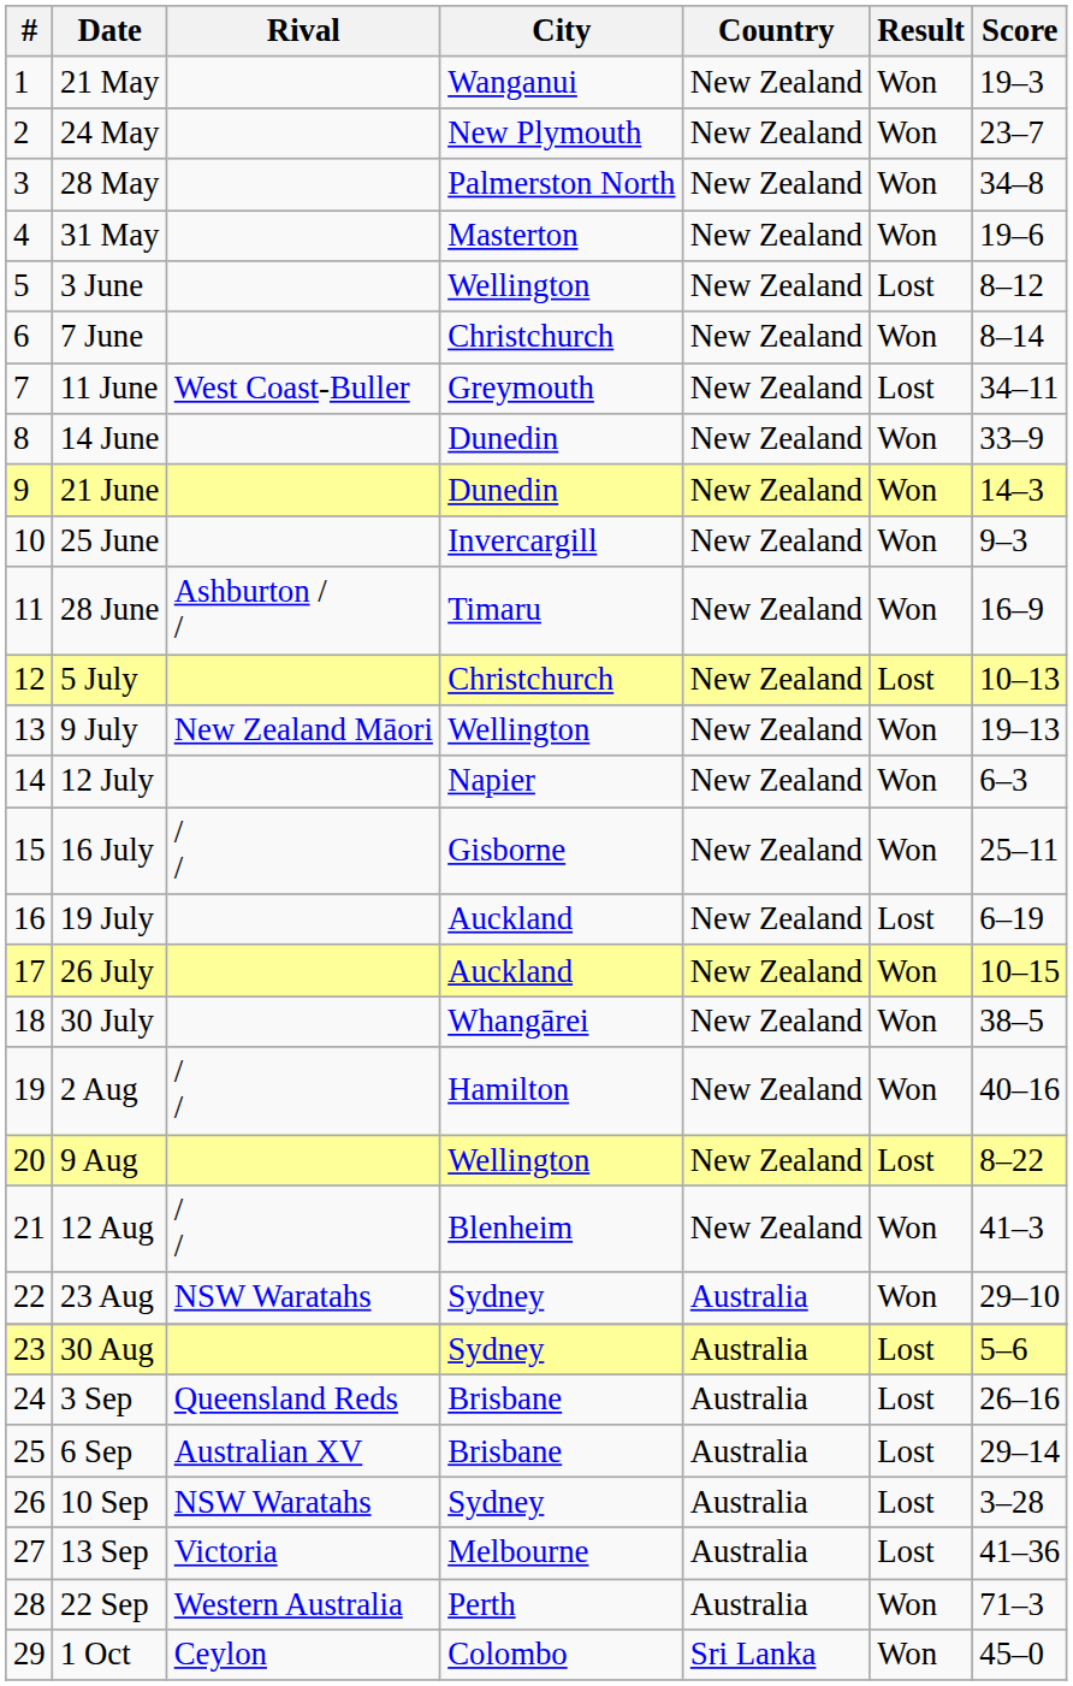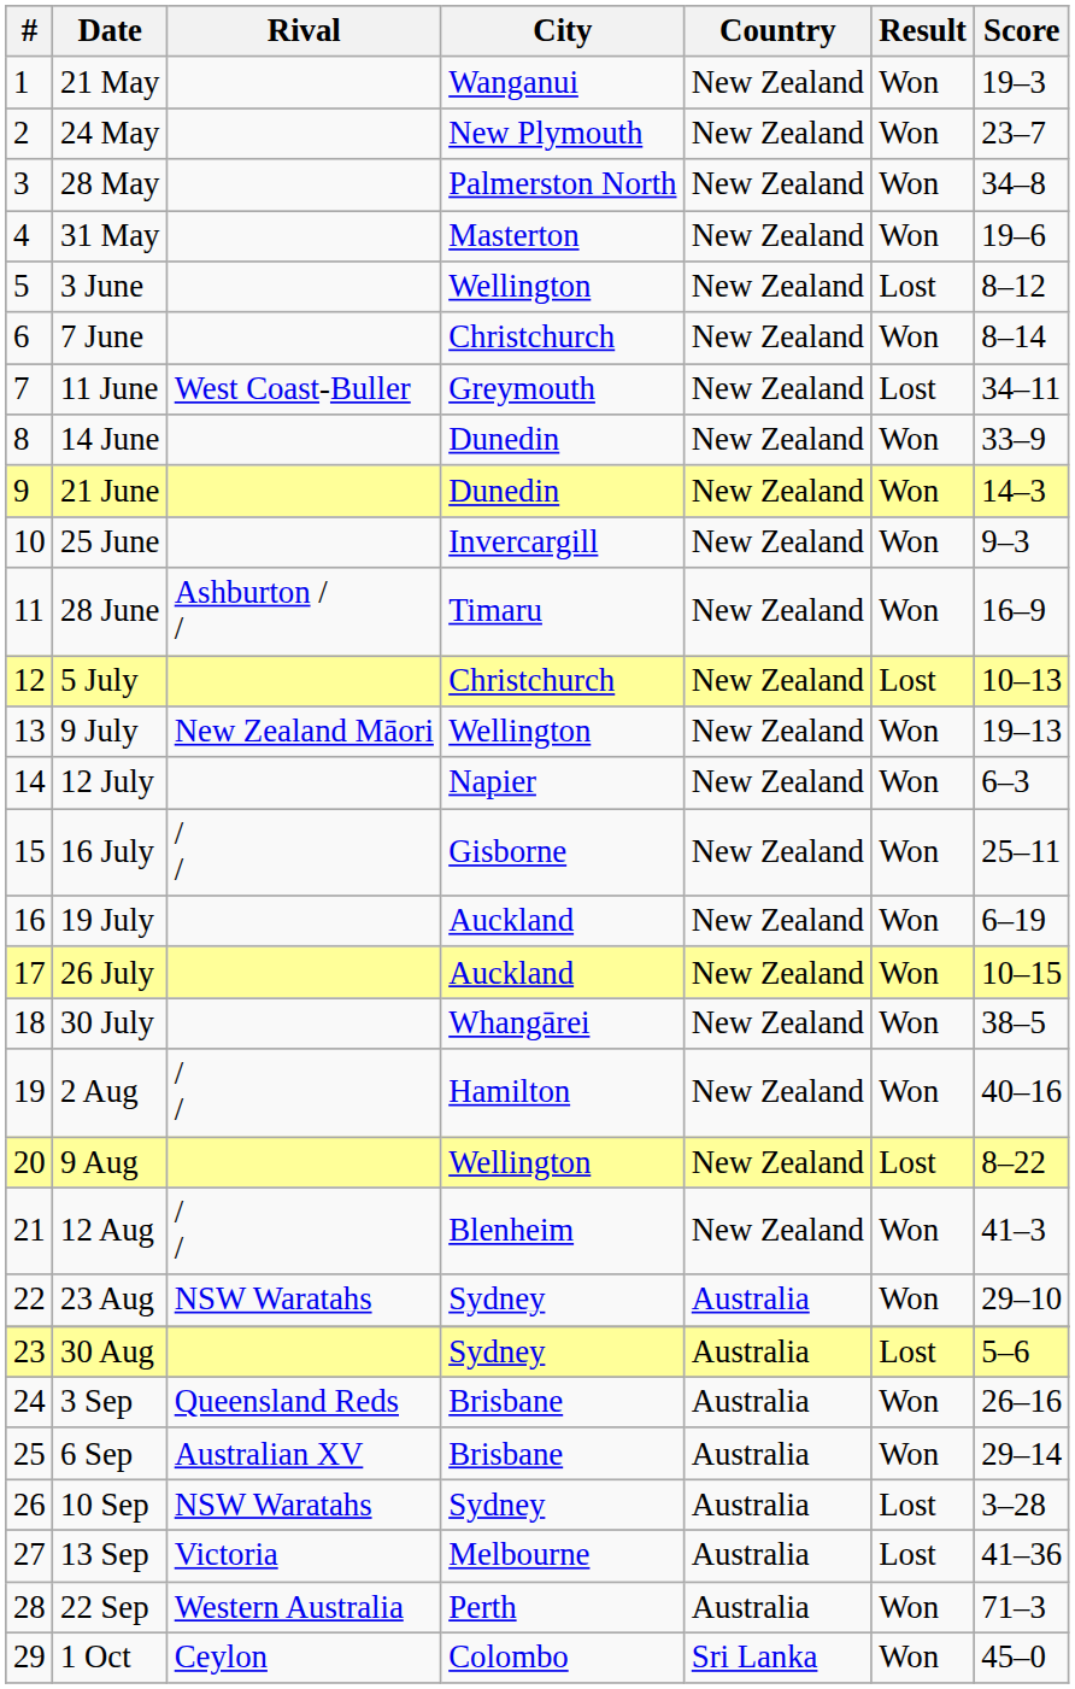 <table class="wikitable sortable" style="text-align:left; width: px">
 <tr>
 <th width= px>#</th>
 <th width= px>Date</th>
 <th width= px>Rival</th>
 <th width= px>City</th>
 <th width= px>Country</th>
 <th width= px>Result</th>
 <th width= px>Score</th>
 </tr>
 <tr>
 <td>1</td>
 <td>21 May</td>
 <td></td>
 <td><a href='#'>Wanganui</a></td>
 <td>New Zealand</td>
 <td>Won</td>
 <td>19–3</td>
 </tr>
 <tr>
 <td>2</td>
 <td>24 May</td>
 <td></td>
 <td><a href='#'>New Plymouth</a></td>
 <td>New Zealand</td>
 <td>Won</td>
 <td>23–7</td>
 </tr>
 <tr>
 <td>3</td>
 <td>28 May</td>
 <td></td>
 <td><a href='#'>Palmerston North</a></td>
 <td>New Zealand</td>
 <td>Won</td>
 <td>34–8</td>
 </tr>
 <tr>
 <td>4</td>
 <td>31 May</td>
 <td></td>
 <td><a href='#'>Masterton</a></td>
 <td>New Zealand</td>
 <td>Won</td>
 <td>19–6</td>
 </tr>
 <tr>
 <td>5</td>
 <td>3 June</td>
 <td></td>
 <td><a href='#'>Wellington</a></td>
 <td>New Zealand</td>
 <td>Lost</td>
 <td>8–12</td>
 </tr>
 <tr>
 <td>6</td>
 <td>7 June</td>
 <td></td>
 <td><a href='#'>Christchurch</a></td>
 <td>New Zealand</td>
 <td>Won</td>
 <td>8–14</td>
 </tr>
 <tr>
 <td>7</td>
 <td>11 June</td>
 <td> <a href='#'>West Coast</a>-<a href='#'>Buller</a></td>
 <td><a href='#'>Greymouth</a></td>
 <td>New Zealand</td>
 <td>Lost</td>
 <td>34–11</td>
 </tr>
 <tr>
 <td>8</td>
 <td>14 June</td>
 <td></td>
 <td><a href='#'>Dunedin</a></td>
 <td>New Zealand</td>
 <td>Won</td>
 <td>33–9</td>
 </tr>
 <tr bgcolor=#ffff99>
 <td>9</td>
 <td>21 June</td>
 <td></td>
 <td><a href='#'>Dunedin</a></td>
 <td>New Zealand</td>
 <td>Won</td>
 <td>14–3</td>
 </tr>
 <tr>
 <td>10</td>
 <td>25 June</td>
 <td></td>
 <td><a href='#'>Invercargill</a></td>
 <td>New Zealand</td>
 <td>Won</td>
 <td>9–3</td>
 </tr>
 <tr>
 <td>11</td>
 <td>28 June</td>
 <td> <a href='#'>Ashburton</a> /<br> /<br></td>
 <td><a href='#'>Timaru</a></td>
 <td>New Zealand</td>
 <td>Won</td>
 <td>16–9</td>
 </tr>
 <tr bgcolor=#ffff99>
 <td>12</td>
 <td>5 July</td>
 <td></td>
 <td><a href='#'>Christchurch</a></td>
 <td>New Zealand</td>
 <td>Lost</td>
 <td>10–13</td>
 </tr>
 <tr>
 <td>13</td>
 <td>9 July</td>
 <td> <a href='#'>New Zealand Māori</a></td>
 <td><a href='#'>Wellington</a></td>
 <td>New Zealand</td>
 <td>Won</td>
 <td>19–13</td>
 </tr>
 <tr>
 <td>14</td>
 <td>12 July</td>
 <td></td>
 <td><a href='#'>Napier</a></td>
 <td>New Zealand</td>
 <td>Won</td>
 <td>6–3</td>
 </tr>
 <tr>
 <td>15</td>
 <td>16 July</td>
 <td> /<br> /<br></td>
 <td><a href='#'>Gisborne</a></td>
 <td>New Zealand</td>
 <td>Won</td>
 <td>25–11</td>
 </tr>
 <tr>
 <td>16</td>
 <td>19 July</td>
 <td></td>
 <td><a href='#'>Auckland</a></td>
 <td>New Zealand</td>
-<td>Lost</td>
+<td>Won</td>
 <td>6–19</td>
 </tr>
 <tr bgcolor=#ffff99>
 <td>17</td>
 <td>26 July</td>
 <td></td>
 <td><a href='#'>Auckland</a></td>
 <td>New Zealand</td>
 <td>Won</td>
 <td>10–15</td>
 </tr>
 <tr>
 <td>18</td>
 <td>30 July</td>
 <td></td>
 <td><a href='#'>Whangārei</a></td>
 <td>New Zealand</td>
 <td>Won</td>
 <td>38–5</td>
 </tr>
 <tr>
 <td>19</td>
 <td>2 Aug</td>
 <td> /<br> /<br></td>
 <td><a href='#'>Hamilton</a></td>
 <td>New Zealand</td>
 <td>Won</td>
 <td>40–16</td>
 </tr>
 <tr bgcolor=#ffff99>
 <td>20</td>
 <td>9 Aug</td>
 <td></td>
 <td><a href='#'>Wellington</a></td>
 <td>New Zealand</td>
 <td>Lost</td>
 <td>8–22</td>
 </tr>
 <tr>
 <td>21</td>
 <td>12 Aug</td>
 <td> /<br> /<br></td>
 <td><a href='#'>Blenheim</a></td>
 <td>New Zealand</td>
 <td>Won</td>
 <td>41–3</td>
 </tr>
 <tr>
 <td>22</td>
 <td>23 Aug</td>
 <td> <a href='#'>NSW Waratahs</a></td>
 <td><a href='#'>Sydney</a></td>
 <td><a href='#'>Australia</a></td>
 <td>Won</td>
 <td>29–10</td>
 </tr>
 <tr>
 </tr>
 <tr bgcolor=#ffff99>
 <td>23</td>
 <td>30 Aug</td>
 <td></td>
 <td><a href='#'>Sydney</a></td>
 <td>Australia</td>
 <td>Lost</td>
 <td>5–6</td>
 </tr>
 <tr>
 <td>24</td>
 <td>3 Sep</td>
 <td> <a href='#'>Queensland Reds</a></td>
 <td><a href='#'>Brisbane</a></td>
 <td>Australia</td>
-<td>Lost</td>
+<td>Won</td>
 <td>26–16</td>
 </tr>
 <tr>
 <td>25</td>
 <td>6 Sep</td>
 <td> <a href='#'>Australian XV</a></td>
 <td><a href='#'>Brisbane</a></td>
 <td>Australia</td>
-<td>Lost</td>
+<td>Won</td>
 <td>29–14</td>
 </tr>
 <tr>
 <td>26</td>
 <td>10 Sep</td>
 <td> <a href='#'>NSW Waratahs</a></td>
 <td><a href='#'>Sydney</a></td>
 <td>Australia</td>
 <td>Lost</td>
 <td>3–28</td>
 </tr>
 <tr>
 <td>27</td>
 <td>13 Sep</td>
 <td> <a href='#'>Victoria</a></td>
 <td><a href='#'>Melbourne</a></td>
 <td>Australia</td>
 <td>Lost</td>
 <td>41–36</td>
 </tr>
 <tr>
 <td>28</td>
 <td>22 Sep</td>
 <td> <a href='#'>Western Australia</a></td>
 <td><a href='#'>Perth</a></td>
 <td>Australia</td>
 <td>Won</td>
 <td>71–3</td>
 </tr>
 <tr>
 <td>29</td>
 <td>1 Oct</td>
 <td> <a href='#'>Ceylon</a> </td>
 <td><a href='#'>Colombo</a></td>
 <td><a href='#'>Sri Lanka</a></td>
 <td>Won</td>
 <td>45–0</td>
 </tr>
 </table>
